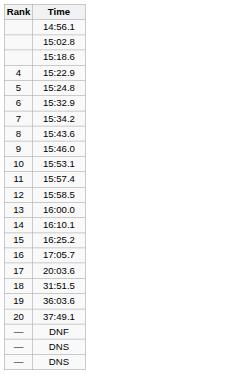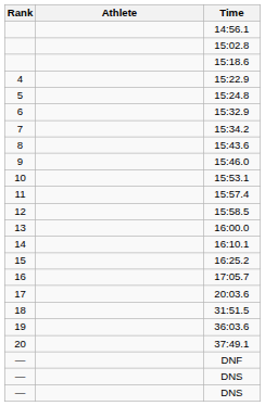 <table class=wikitable style="text-align:center">
 <tr>
 <th width=40>Rank</th>
+<th width=250>Athlete</th>
 <th width=80>Time</th>
 </tr>
 <tr>
 <td></td>
+<td align=left></td>
 <td>14:56.1</td>
 </tr>
 <tr>
 <td></td>
+<td align=left></td>
 <td>15:02.8</td>
 </tr>
 <tr>
 <td></td>
+<td align=left></td>
 <td>15:18.6</td>
 </tr>
 <tr>
 <td>4</td>
+<td align=left></td>
 <td>15:22.9</td>
 </tr>
 <tr>
 <td>5</td>
+<td align=left></td>
 <td>15:24.8</td>
 </tr>
 <tr>
 <td>6</td>
+<td align=left></td>
 <td>15:32.9</td>
 </tr>
 <tr>
 <td>7</td>
+<td align=left></td>
 <td>15:34.2</td>
 </tr>
 <tr>
 <td>8</td>
+<td align=left></td>
 <td>15:43.6</td>
 </tr>
 <tr>
 <td>9</td>
+<td align=left></td>
 <td>15:46.0</td>
 </tr>
 <tr>
 <td>10</td>
+<td align=left></td>
 <td>15:53.1</td>
 </tr>
 <tr>
 <td>11</td>
+<td align=left></td>
 <td>15:57.4</td>
 </tr>
 <tr>
 <td>12</td>
+<td align=left></td>
 <td>15:58.5</td>
 </tr>
 <tr>
 <td>13</td>
+<td align=left></td>
 <td>16:00.0</td>
 </tr>
 <tr>
 <td>14</td>
+<td align=left></td>
 <td>16:10.1</td>
 </tr>
 <tr>
 <td>15</td>
+<td align=left></td>
 <td>16:25.2</td>
 </tr>
 <tr>
 <td>16</td>
+<td align=left></td>
 <td>17:05.7</td>
 </tr>
 <tr>
 <td>17</td>
+<td align=left></td>
 <td>20:03.6</td>
 </tr>
 <tr>
 <td>18</td>
+<td align=left></td>
 <td>31:51.5</td>
 </tr>
 <tr>
 <td>19</td>
+<td align=left></td>
 <td>36:03.6</td>
 </tr>
 <tr>
 <td>20</td>
+<td align=left></td>
 <td>37:49.1</td>
 </tr>
 <tr>
 <td>—</td>
+<td align=left></td>
 <td>DNF</td>
 </tr>
 <tr>
 <td>—</td>
+<td align=left></td>
 <td>DNS</td>
 </tr>
 <tr>
 <td>—</td>
+<td align=left></td>
 <td>DNS</td>
 </tr>
 </table>
